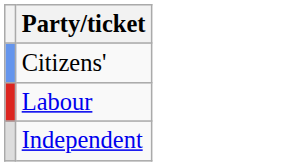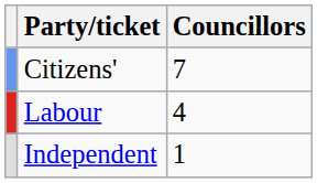 <table class="wikitable">
 <tr>
 <th></th>
 <th>Party/ticket</th>
+<th>Councillors</th>
 </tr>
 <tr>
 <td style="background:#6495ED"></td>
 <td>Citizens'</td>
+<td>7</td>
 </tr>
 <tr>
 <td style="background:#DC241f"></td>
 <td><a href='#'>Labour</a></td>
+<td>4</td>
 </tr>
 <tr>
 <td style="background:#DDDDDD"></td>
 <td><a href='#'>Independent</a></td>
+<td>1</td>
 </tr>
 </table>
